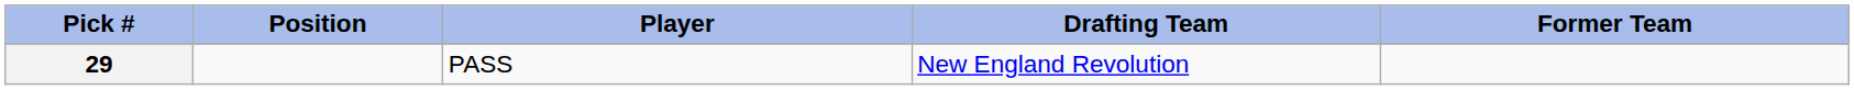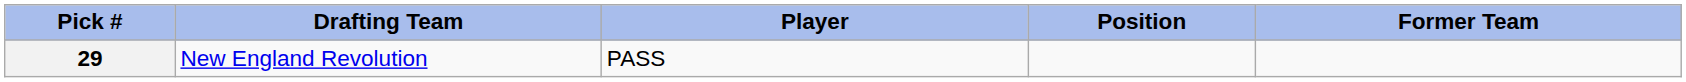 <table class="wikitable sortable" style="width: 60%">
 <tr>
 <th style="background:#A8BDEC;" width=6%>Pick #</th>
+<th width=15% style="background:#A8BDEC;">Drafting Team</th>
+<th width=15% style="background:#A8BDEC;">Player</th>
 <th width=8% style="background:#A8BDEC;">Position</th>
-<th width=15% style="background:#A8BDEC;">Player</th>
-<th width=15% style="background:#A8BDEC;">Drafting Team</th>
 <th width=15% style="background:#A8BDEC;">Former Team</th>
 </tr>
 <tr>
 <th>29</th>
+<td><a href='#'>New England Revolution</a></td>
+<td>PASS</td>
 <td></td>
-<td>PASS</td>
-<td><a href='#'>New England Revolution</a></td>
 <td></td>
 </tr>
 </table>
